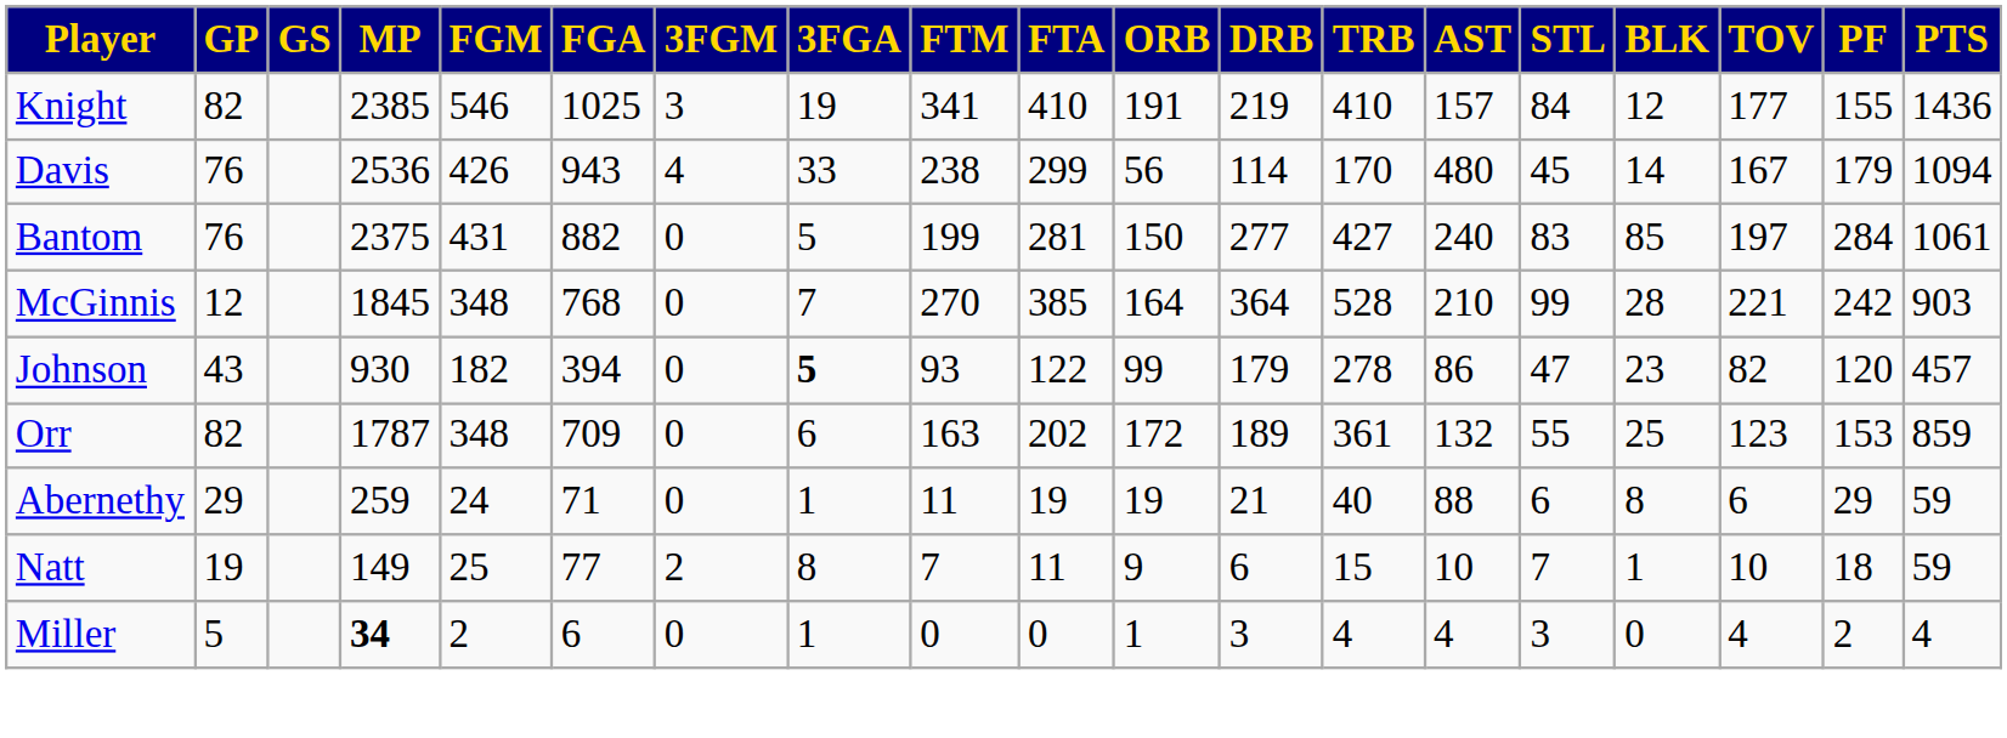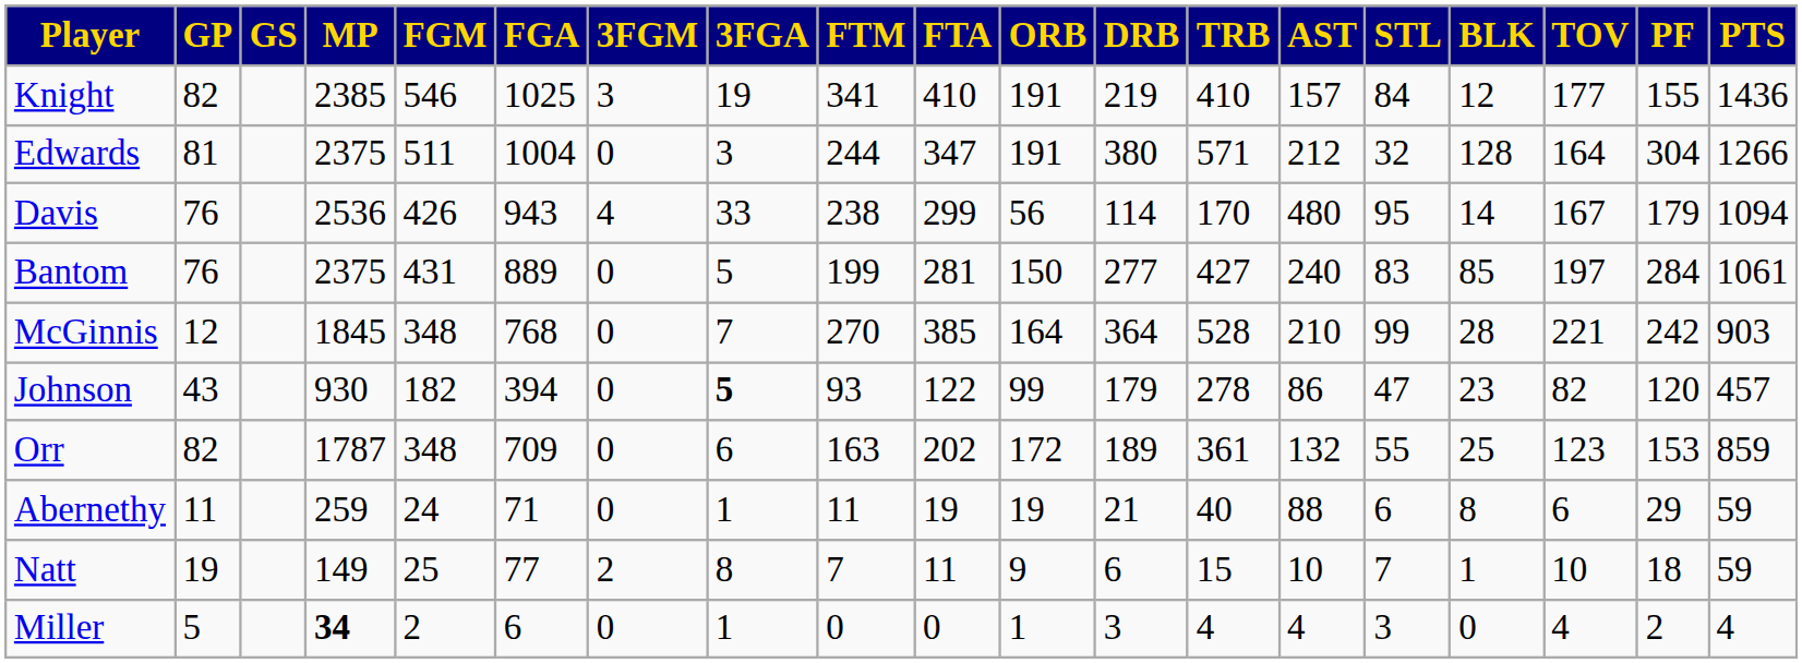 <table class="wikitable sortable" style="font-size: 90%">
 <tr>
 <th style="background:#000080; color:#FFD700" width="10%">Player</th>
 <th style="background:#000080; color:#FFD700" width="6%">GP</th>
 <th style="background:#000080; color:#FFD700" width="6%">GS</th>
 <th style="background:#000080; color:#FFD700" width="6%">MP</th>
 <th style="background:#000080; color:#FFD700" width="6%">FGM</th>
 <th style="background:#000080; color:#FFD700" width="6%">FGA</th>
 <th style="background:#000080; color:#FFD700" width="6%">3FGM</th>
 <th style="background:#000080; color:#FFD700" width="6%">3FGA</th>
 <th style="background:#000080; color:#FFD700" width="6%">FTM</th>
 <th style="background:#000080; color:#FFD700" width="6%">FTA</th>
 <th style="background:#000080; color:#FFD700" width="6%">ORB</th>
 <th style="background:#000080; color:#FFD700" width="6%">DRB</th>
 <th style="background:#000080; color:#FFD700" width="6%">TRB</th>
 <th style="background:#000080; color:#FFD700" width="6%">AST</th>
 <th style="background:#000080; color:#FFD700" width="6%">STL</th>
 <th style="background:#000080; color:#FFD700" width="6%">BLK</th>
 <th style="background:#000080; color:#FFD700" width="6%">TOV</th>
 <th style="background:#000080; color:#FFD700" width="6%">PF</th>
 <th style="background:#000080; color:#FFD700" width="6%">PTS</th>
 </tr>
 <tr>
 <td><a href='#'>Knight</a></td>
 <td>82</td>
 <td></td>
 <td>2385</td>
 <td>546</td>
 <td>1025</td>
 <td>3</td>
 <td>19</td>
 <td>341</td>
 <td>410</td>
 <td>191</td>
 <td>219</td>
 <td>410</td>
 <td>157</td>
 <td>84</td>
 <td>12</td>
 <td>177</td>
 <td>155</td>
 <td>1436</td>
 </tr>
 <tr>
+<td><a href='#'>Edwards</a></td>
+<td>81</td>
+<td></td>
+<td>2375</td>
+<td>511</td>
+<td>1004</td>
+<td>0</td>
+<td>3</td>
+<td>244</td>
+<td>347</td>
+<td>191</td>
+<td>380</td>
+<td>571</td>
+<td>212</td>
+<td>32</td>
+<td>128</td>
+<td>164</td>
+<td>304</td>
+<td>1266</td>
+</tr>
+<tr>
 <td><a href='#'>Davis</a></td>
 <td>76</td>
 <td></td>
 <td>2536</td>
 <td>426</td>
 <td>943</td>
 <td>4</td>
 <td>33</td>
 <td>238</td>
 <td>299</td>
 <td>56</td>
 <td>114</td>
 <td>170</td>
 <td>480</td>
-<td>45</td>
+<td>95</td>
 <td>14</td>
 <td>167</td>
 <td>179</td>
 <td>1094</td>
 </tr>
 <tr>
 <td><a href='#'>Bantom</a></td>
 <td>76</td>
 <td></td>
 <td>2375</td>
 <td>431</td>
-<td>882</td>
+<td>889</td>
 <td>0</td>
 <td>5</td>
 <td>199</td>
 <td>281</td>
 <td>150</td>
 <td>277</td>
 <td>427</td>
 <td>240</td>
 <td>83</td>
 <td>85</td>
 <td>197</td>
 <td>284</td>
 <td>1061</td>
 </tr>
 <tr>
 <td><a href='#'>McGinnis</a></td>
 <td>12</td>
 <td></td>
 <td>1845</td>
 <td>348</td>
 <td>768</td>
 <td>0</td>
 <td>7</td>
 <td>270</td>
 <td>385</td>
 <td>164</td>
 <td>364</td>
 <td>528</td>
 <td>210</td>
 <td>99</td>
 <td>28</td>
 <td>221</td>
 <td>242</td>
 <td>903</td>
 </tr>
 <tr>
 <td><a href='#'>Johnson</a></td>
 <td>43</td>
 <td></td>
 <td>930</td>
 <td>182</td>
 <td>394</td>
 <td>0</td>
 <td><strong>5</strong></td>
 <td>93</td>
 <td>122</td>
 <td>99</td>
 <td>179</td>
 <td>278</td>
 <td>86</td>
 <td>47</td>
 <td>23</td>
 <td>82</td>
 <td>120</td>
 <td>457</td>
 </tr>
 <tr>
 <td><a href='#'>Orr</a></td>
 <td>82</td>
 <td></td>
 <td>1787</td>
 <td>348</td>
 <td>709</td>
 <td>0</td>
 <td>6</td>
 <td>163</td>
 <td>202</td>
 <td>172</td>
 <td>189</td>
 <td>361</td>
 <td>132</td>
 <td>55</td>
 <td>25</td>
 <td>123</td>
 <td>153</td>
 <td>859</td>
 </tr>
 <tr>
 <td><a href='#'>Abernethy</a></td>
-<td>29</td>
+<td>11</td>
 <td></td>
 <td>259</td>
 <td>24</td>
 <td>71</td>
 <td>0</td>
 <td>1</td>
 <td>11</td>
 <td>19</td>
 <td>19</td>
 <td>21</td>
 <td>40</td>
 <td>88</td>
 <td>6</td>
 <td>8</td>
 <td>6</td>
 <td>29</td>
 <td>59</td>
 </tr>
 <tr>
 <td><a href='#'>Natt</a></td>
 <td>19</td>
 <td></td>
 <td>149</td>
 <td>25</td>
 <td>77</td>
 <td>2</td>
 <td>8</td>
 <td>7</td>
 <td>11</td>
 <td>9</td>
 <td>6</td>
 <td>15</td>
 <td>10</td>
 <td>7</td>
 <td>1</td>
 <td>10</td>
 <td>18</td>
 <td>59</td>
 </tr>
 <tr>
 <td><a href='#'>Miller</a></td>
 <td>5</td>
 <td></td>
 <td><strong>34</strong></td>
 <td>2</td>
 <td>6</td>
 <td>0</td>
 <td>1</td>
 <td>0</td>
 <td>0</td>
 <td>1</td>
 <td>3</td>
 <td>4</td>
 <td>4</td>
 <td>3</td>
 <td>0</td>
 <td>4</td>
 <td>2</td>
 <td>4</td>
 </tr>
 </table>
